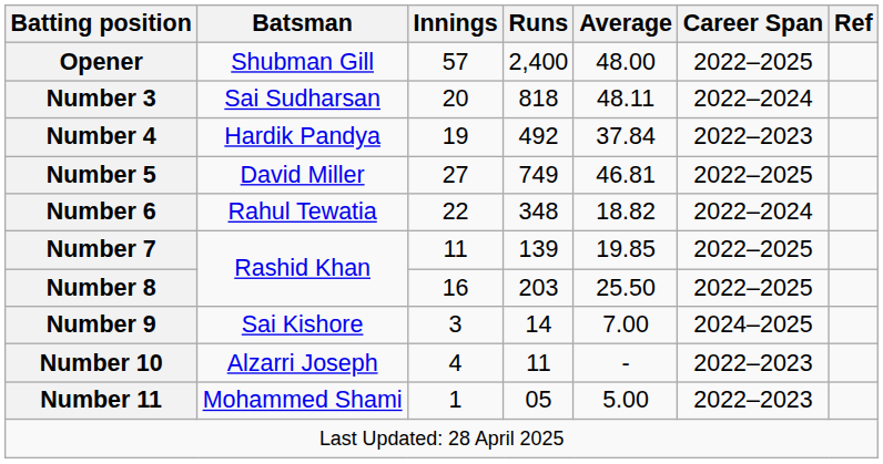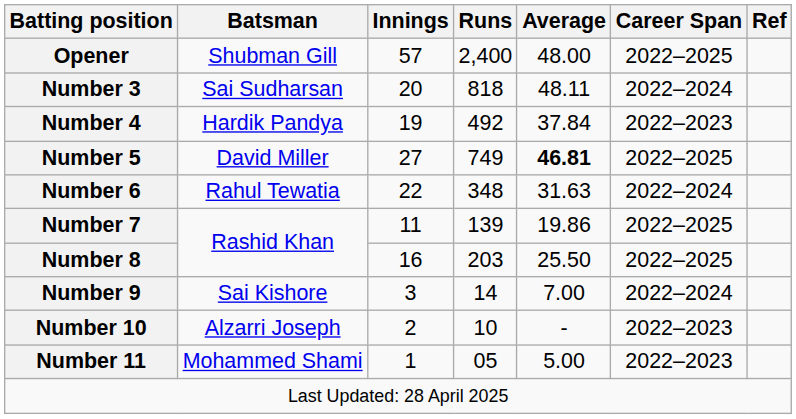 <table class="wikitable sortable" style=text-align:center;>
 <tr>
 <th scope="col">Batting position</th>
 <th scope="col">Batsman</th>
 <th scope="col">Innings</th>
 <th scope="col">Runs</th>
 <th scope="col">Average</th>
 <th scope="col">Career Span</th>
 <th scope="col">Ref</th>
 </tr>
 <tr>
 <th scope=row style=text-align:center;>Opener</th>
 <td><a href='#'>Shubman Gill</a></td>
 <td>57</td>
 <td>2,400</td>
 <td>48.00</td>
 <td>2022–2025</td>
 <td></td>
 </tr>
 <tr>
 <th scope=row style=text-align:center;>Number 3</th>
 <td><a href='#'>Sai Sudharsan</a></td>
 <td>20</td>
 <td>818</td>
 <td>48.11</td>
 <td>2022–2024</td>
 <td></td>
 </tr>
 <tr>
 <th scope=row style=text-align:center;>Number 4</th>
 <td><a href='#'>Hardik Pandya</a></td>
 <td>19</td>
 <td>492</td>
 <td>37.84</td>
 <td>2022–2023</td>
 <td></td>
 </tr>
 <tr>
 <th scope=row style=text-align:center;>Number 5</th>
 <td><a href='#'>David Miller</a></td>
 <td>27</td>
 <td>749</td>
-<td>46.81</td>
+<td><strong>46.81</strong></td>
 <td>2022–2025</td>
 <td></td>
 </tr>
 <tr>
 <th scope=row style=text-align:center;>Number 6</th>
 <td><a href='#'>Rahul Tewatia</a></td>
 <td>22</td>
 <td>348</td>
-<td>18.82</td>
+<td>31.63</td>
 <td>2022–2024</td>
 <td></td>
 </tr>
 <tr>
 <th scope=row style=text-align:center;>Number 7</th>
 <td rowspan="2"><a href='#'>Rashid Khan</a></td>
 <td>11</td>
 <td>139</td>
-<td>19.85</td>
+<td>19.86</td>
 <td>2022–2025</td>
 <td></td>
 </tr>
 <tr>
 <th scope=row style=text-align:center;>Number 8</th>
 <td>16</td>
 <td>203</td>
 <td>25.50</td>
 <td>2022–2025</td>
 <td></td>
 </tr>
 <tr>
 <th scope=row style=text-align:center;>Number 9</th>
 <td><a href='#'>Sai Kishore</a></td>
 <td>3</td>
 <td>14</td>
 <td>7.00</td>
-<td>2024–2025</td>
+<td>2022–2024</td>
 <td></td>
 </tr>
 <tr>
 <th scope="row" style="text-align:center;">Number 10</th>
 <td><a href='#'>Alzarri Joseph</a></td>
-<td>4</td>
-<td>11</td>
+<td>2</td>
+<td>10</td>
 <td>-</td>
 <td>2022–2023</td>
 <td></td>
 </tr>
 <tr>
 <th scope="row" style="text-align:center;">Number 11</th>
 <td><a href='#'>Mohammed Shami</a></td>
 <td>1</td>
 <td>05</td>
 <td>5.00</td>
 <td>2022–2023</td>
 <td></td>
 </tr>
 <tr>
 <td colspan="7"><small>Last Updated: 28 April 2025</small></td>
 </tr>
 </table>
